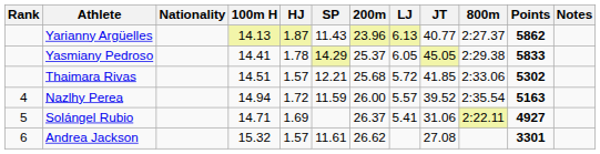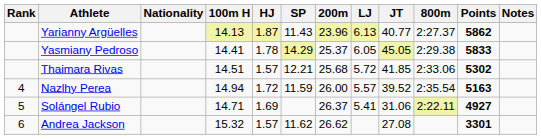 <table class="wikitable sortable" style=" text-align:center;">
 <tr>
 <th>Rank</th>
 <th>Athlete</th>
 <th>Nationality</th>
 <th>100m H</th>
 <th>HJ</th>
 <th>SP</th>
 <th>200m</th>
 <th>LJ</th>
 <th>JT</th>
 <th>800m</th>
 <th>Points</th>
 <th>Notes</th>
 </tr>
 <tr>
 <td></td>
 <td align=left><a href='#'>Yarianny Argüelles</a></td>
 <td align=left></td>
 <td bgcolor=#F2F5A9>14.13</td>
 <td bgcolor=#F2F5A9>1.87</td>
 <td>11.43</td>
 <td bgcolor=#F2F5A9>23.96</td>
 <td bgcolor=#F2F5A9>6.13</td>
 <td>40.77</td>
 <td>2:27.37</td>
 <td><strong>5862</strong></td>
 <td></td>
 </tr>
 <tr>
 <td></td>
 <td align=left><a href='#'>Yasmiany Pedroso</a></td>
 <td align=left></td>
 <td>14.41</td>
 <td>1.78</td>
 <td bgcolor=#F2F5A9>14.29</td>
 <td>25.37</td>
 <td>6.05</td>
 <td bgcolor=#F2F5A9>45.05</td>
 <td>2:29.38</td>
 <td><strong>5833</strong></td>
 <td></td>
 </tr>
 <tr>
 <td></td>
 <td align=left><a href='#'>Thaimara Rivas</a></td>
 <td align=left></td>
 <td>14.51</td>
 <td>1.57</td>
 <td>12.21</td>
 <td>25.68</td>
 <td>5.72</td>
 <td>41.85</td>
 <td>2:33.06</td>
 <td><strong>5302</strong></td>
 <td></td>
 </tr>
 <tr>
 <td>4</td>
 <td align=left><a href='#'>Nazlhy Perea</a></td>
 <td align=left></td>
 <td>14.94</td>
 <td>1.72</td>
 <td>11.59</td>
 <td>26.00</td>
 <td>5.57</td>
 <td>39.52</td>
 <td>2:35.54</td>
 <td><strong>5163</strong></td>
 <td></td>
 </tr>
 <tr>
 <td>5</td>
 <td align=left><a href='#'>Solángel Rubio</a></td>
 <td align=left></td>
 <td>14.71</td>
 <td>1.69</td>
 <td></td>
 <td>26.37</td>
 <td>5.41</td>
 <td>31.06</td>
 <td bgcolor=#F2F5A9>2:22.11</td>
 <td><strong>4927</strong></td>
 <td></td>
 </tr>
 <tr>
 <td>6</td>
 <td align=left><a href='#'>Andrea Jackson</a></td>
 <td align=left></td>
 <td>15.32</td>
 <td>1.57</td>
-<td>11.61</td>
+<td>11.62</td>
 <td>26.62</td>
 <td></td>
 <td>27.08</td>
 <td></td>
 <td><strong>3301</strong></td>
 <td></td>
 </tr>
 </table>
